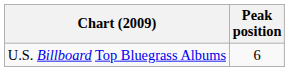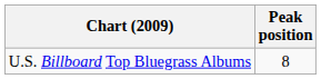 <table class="wikitable">
 <tr>
 <th>Chart (2009)</th>
 <th>Peak<br>position</th>
 </tr>
 <tr>
 <td>U.S. <em><a href='#'>Billboard</a></em> <a href='#'>Top Bluegrass Albums</a></td>
-<td align="center">6</td>
+<td align="center">8</td>
 </tr>
 </table>
